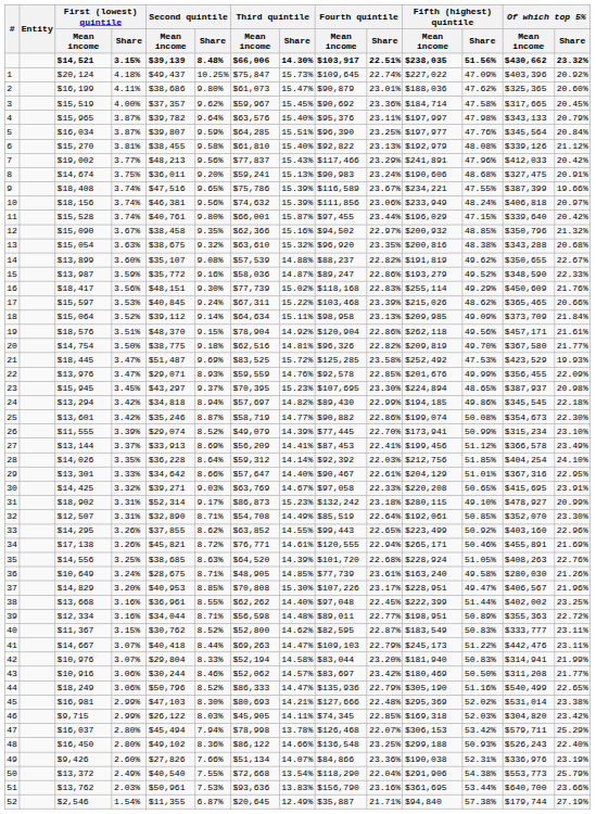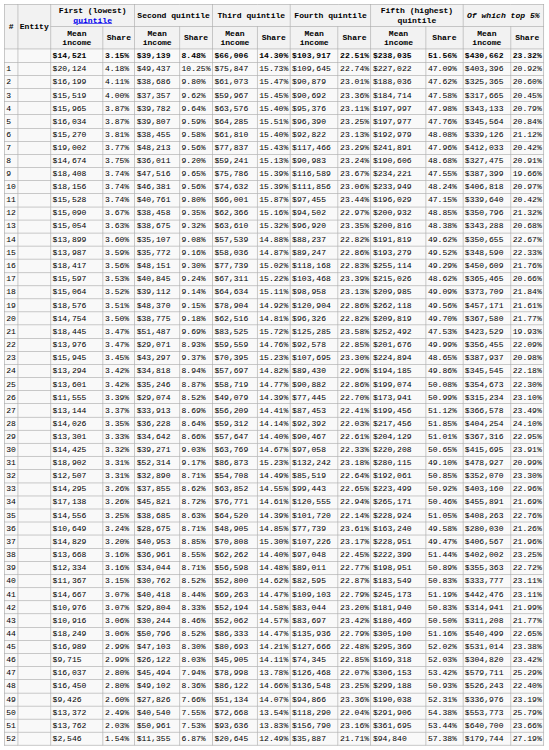 <table class="wikitable sortable">
 <tr>
 <th rowspan="2">#</th>
 <th rowspan="2">Entity</th>
 <th colspan="2">First (lowest) <a href='#'>quintile</a></th>
 <th colspan="2">Second quintile</th>
 <th colspan="2">Third quintile</th>
 <th colspan="2">Fourth quintile</th>
 <th colspan="2">Fifth (highest) quintile</th>
 <th colspan="2"><em>Of which top 5%</em></th>
 </tr>
 <tr>
 <th>Mean income</th>
 <th>Share</th>
 <th>Mean income</th>
 <th>Share</th>
 <th>Mean income</th>
 <th>Share</th>
 <th>Mean income</th>
 <th>Share</th>
 <th>Mean income</th>
 <th>Share</th>
 <th>Mean income</th>
 <th>Share</th>
 </tr>
 <tr>
 <td></td>
 <td><strong></strong></td>
 <td><strong>$14,521</strong></td>
 <td><strong>3.15%</strong></td>
 <td><strong>$39,139</strong></td>
 <td><strong>8.48%</strong></td>
 <td><strong>$66,006</strong></td>
 <td><strong>14.30%</strong></td>
 <td><strong>$103,917</strong></td>
 <td><strong>22.51%</strong></td>
 <td><strong>$238,035</strong></td>
 <td><strong>51.56%</strong></td>
 <td><strong>$430,662</strong></td>
 <td><strong>23.32%</strong></td>
 </tr>
 <tr>
 <td>1</td>
 <td></td>
 <td>$20,124</td>
 <td>4.18%</td>
 <td>$49,437</td>
 <td>10.25%</td>
 <td>$75,847</td>
 <td>15.73%</td>
 <td>$109,645</td>
 <td>22.74%</td>
 <td>$227,022</td>
 <td>47.09%</td>
 <td>$403,396</td>
 <td>20.92%</td>
 </tr>
 <tr>
 <td>2</td>
 <td></td>
 <td>$16,199</td>
 <td>4.11%</td>
 <td>$38,686</td>
 <td>9.80%</td>
 <td>$61,073</td>
 <td>15.47%</td>
 <td>$90,879</td>
 <td>23.01%</td>
 <td>$188,036</td>
 <td>47.62%</td>
 <td>$325,365</td>
 <td>20.60%</td>
 </tr>
 <tr>
 <td>3</td>
 <td></td>
 <td>$15,519</td>
 <td>4.00%</td>
 <td>$37,357</td>
 <td>9.62%</td>
 <td>$59,967</td>
 <td>15.45%</td>
 <td>$90,692</td>
 <td>23.36%</td>
 <td>$184,714</td>
 <td>47.58%</td>
 <td>$317,665</td>
 <td>20.45%</td>
 </tr>
 <tr>
 <td>4</td>
 <td></td>
 <td>$15,965</td>
 <td>3.87%</td>
 <td>$39,782</td>
 <td>9.64%</td>
 <td>$63,576</td>
 <td>15.40%</td>
 <td>$95,376</td>
 <td>23.11%</td>
 <td>$197,997</td>
 <td>47.98%</td>
 <td>$343,133</td>
 <td>20.79%</td>
 </tr>
 <tr>
 <td>5</td>
 <td></td>
 <td>$16,034</td>
 <td>3.87%</td>
 <td>$39,807</td>
 <td>9.59%</td>
 <td>$64,285</td>
 <td>15.51%</td>
 <td>$96,390</td>
 <td>23.25%</td>
 <td>$197,977</td>
 <td>47.76%</td>
 <td>$345,564</td>
 <td>20.84%</td>
 </tr>
 <tr>
 <td>6</td>
 <td></td>
 <td>$15,270</td>
 <td>3.81%</td>
 <td>$38,455</td>
 <td>9.58%</td>
 <td>$61,810</td>
 <td>15.40%</td>
 <td>$92,822</td>
 <td>23.13%</td>
 <td>$192,979</td>
 <td>48.08%</td>
 <td>$339,126</td>
 <td>21.12%</td>
 </tr>
 <tr>
 <td>7</td>
 <td></td>
 <td>$19,002</td>
 <td>3.77%</td>
 <td>$48,213</td>
 <td>9.56%</td>
 <td>$77,837</td>
 <td>15.43%</td>
 <td>$117,466</td>
 <td>23.29%</td>
 <td>$241,891</td>
 <td>47.96%</td>
 <td>$412,033</td>
 <td>20.42%</td>
 </tr>
 <tr>
 <td>8</td>
 <td></td>
 <td>$14,674</td>
 <td>3.75%</td>
 <td>$36,011</td>
 <td>9.20%</td>
 <td>$59,241</td>
 <td>15.13%</td>
 <td>$90,983</td>
 <td>23.24%</td>
 <td>$190,606</td>
 <td>48.68%</td>
 <td>$327,475</td>
 <td>20.91%</td>
 </tr>
 <tr>
 <td>9</td>
 <td></td>
 <td>$18,408</td>
 <td>3.74%</td>
 <td>$47,516</td>
 <td>9.65%</td>
 <td>$75,786</td>
 <td>15.39%</td>
 <td>$116,589</td>
 <td>23.67%</td>
 <td>$234,221</td>
 <td>47.55%</td>
 <td>$387,399</td>
 <td>19.66%</td>
 </tr>
 <tr>
 <td>10</td>
 <td></td>
 <td>$18,156</td>
 <td>3.74%</td>
 <td>$46,381</td>
 <td>9.56%</td>
 <td>$74,632</td>
 <td>15.39%</td>
 <td>$111,856</td>
 <td>23.06%</td>
 <td>$233,949</td>
 <td>48.24%</td>
 <td>$406,818</td>
 <td>20.97%</td>
 </tr>
 <tr>
 <td>11</td>
 <td></td>
 <td>$15,528</td>
 <td>3.74%</td>
 <td>$40,761</td>
 <td>9.80%</td>
 <td>$66,001</td>
 <td>15.87%</td>
 <td>$97,455</td>
 <td>23.44%</td>
 <td>$196,029</td>
 <td>47.15%</td>
 <td>$339,640</td>
 <td>20.42%</td>
 </tr>
 <tr>
 <td>12</td>
 <td></td>
 <td>$15,090</td>
 <td>3.67%</td>
 <td>$38,458</td>
 <td>9.35%</td>
 <td>$62,366</td>
 <td>15.16%</td>
 <td>$94,502</td>
 <td>22.97%</td>
 <td>$200,932</td>
 <td>48.85%</td>
 <td>$350,796</td>
 <td>21.32%</td>
 </tr>
 <tr>
 <td>13</td>
 <td></td>
 <td>$15,054</td>
 <td>3.63%</td>
 <td>$38,675</td>
 <td>9.32%</td>
 <td>$63,610</td>
 <td>15.32%</td>
 <td>$96,920</td>
 <td>23.35%</td>
 <td>$200,816</td>
 <td>48.38%</td>
 <td>$343,288</td>
 <td>20.68%</td>
 </tr>
 <tr>
 <td>14</td>
 <td></td>
 <td>$13,899</td>
 <td>3.60%</td>
 <td>$35,107</td>
 <td>9.08%</td>
 <td>$57,539</td>
 <td>14.88%</td>
 <td>$88,237</td>
 <td>22.82%</td>
 <td>$191,819</td>
 <td>49.62%</td>
 <td>$350,655</td>
 <td>22.67%</td>
 </tr>
 <tr>
 <td>15</td>
 <td></td>
 <td>$13,987</td>
 <td>3.59%</td>
 <td>$35,772</td>
 <td>9.16%</td>
 <td>$58,036</td>
 <td>14.87%</td>
 <td>$89,247</td>
 <td>22.86%</td>
 <td>$193,279</td>
 <td>49.52%</td>
 <td>$348,590</td>
 <td>22.33%</td>
 </tr>
 <tr>
 <td>16</td>
 <td></td>
 <td>$18,417</td>
 <td>3.56%</td>
 <td>$48,151</td>
 <td>9.30%</td>
 <td>$77,739</td>
 <td>15.02%</td>
 <td>$118,168</td>
 <td>22.83%</td>
 <td>$255,114</td>
 <td>49.29%</td>
 <td>$450,609</td>
 <td>21.76%</td>
 </tr>
 <tr>
 <td>17</td>
 <td></td>
 <td>$15,597</td>
 <td>3.53%</td>
 <td>$40,845</td>
 <td>9.24%</td>
 <td>$67,311</td>
 <td>15.22%</td>
 <td>$103,468</td>
 <td>23.39%</td>
 <td>$215,026</td>
 <td>48.62%</td>
 <td>$365,465</td>
 <td>20.66%</td>
 </tr>
 <tr>
 <td>18</td>
 <td></td>
 <td>$15,064</td>
 <td>3.52%</td>
 <td>$39,112</td>
 <td>9.14%</td>
 <td>$64,634</td>
 <td>15.11%</td>
 <td>$98,958</td>
 <td>23.13%</td>
 <td>$209,985</td>
 <td>49.09%</td>
 <td>$373,709</td>
 <td>21.84%</td>
 </tr>
 <tr>
 <td>19</td>
 <td></td>
 <td>$18,576</td>
 <td>3.51%</td>
 <td>$48,370</td>
 <td>9.15%</td>
 <td>$78,904</td>
 <td>14.92%</td>
 <td>$120,904</td>
 <td>22.86%</td>
 <td>$262,118</td>
 <td>49.56%</td>
 <td>$457,171</td>
 <td>21.61%</td>
 </tr>
 <tr>
 <td>20</td>
 <td></td>
 <td>$14,754</td>
 <td>3.50%</td>
 <td>$38,775</td>
 <td>9.18%</td>
 <td>$62,516</td>
 <td>14.81%</td>
 <td>$96,326</td>
 <td>22.82%</td>
 <td>$209,819</td>
 <td>49.70%</td>
 <td>$367,580</td>
 <td>21.77%</td>
 </tr>
 <tr>
 <td>21</td>
 <td></td>
 <td>$18,445</td>
 <td>3.47%</td>
 <td>$51,487</td>
 <td>9.69%</td>
 <td>$83,525</td>
 <td>15.72%</td>
 <td>$125,285</td>
 <td>23.58%</td>
 <td>$252,492</td>
 <td>47.53%</td>
 <td>$423,529</td>
 <td>19.93%</td>
 </tr>
 <tr>
 <td>22</td>
 <td></td>
 <td>$13,976</td>
 <td>3.47%</td>
 <td>$29,071</td>
 <td>8.93%</td>
 <td>$59,559</td>
 <td>14.76%</td>
 <td>$92,578</td>
 <td>22.85%</td>
 <td>$201,676</td>
 <td>49.99%</td>
 <td>$356,455</td>
 <td>22.09%</td>
 </tr>
 <tr>
 <td>23</td>
 <td></td>
 <td>$15,945</td>
 <td>3.45%</td>
 <td>$43,297</td>
 <td>9.37%</td>
 <td>$70,395</td>
 <td>15.23%</td>
 <td>$107,695</td>
 <td>23.30%</td>
 <td>$224,894</td>
 <td>48.65%</td>
 <td>$387,937</td>
 <td>20.98%</td>
 </tr>
 <tr>
 <td>24</td>
 <td></td>
 <td>$13,294</td>
 <td>3.42%</td>
 <td>$34,818</td>
 <td>8.94%</td>
 <td>$57,697</td>
 <td>14.82%</td>
 <td>$89,430</td>
-<td>22.99%</td>
+<td>22.96%</td>
 <td>$194,185</td>
 <td>49.86%</td>
 <td>$345,545</td>
 <td>22.18%</td>
 </tr>
 <tr>
 <td>25</td>
 <td></td>
 <td>$13,601</td>
 <td>3.42%</td>
 <td>$35,246</td>
 <td>8.87%</td>
 <td>$58,719</td>
 <td>14.77%</td>
 <td>$90,882</td>
 <td>22.86%</td>
 <td>$199,074</td>
 <td>50.08%</td>
 <td>$354,673</td>
 <td>22.30%</td>
 </tr>
 <tr>
 <td>26</td>
 <td></td>
 <td>$11,555</td>
 <td>3.39%</td>
 <td>$29,074</td>
 <td>8.52%</td>
 <td>$49,079</td>
 <td>14.39%</td>
 <td>$77,445</td>
 <td>22.70%</td>
 <td>$173,941</td>
 <td>50.99%</td>
 <td>$315,234</td>
 <td>23.10%</td>
 </tr>
 <tr>
 <td>27</td>
 <td></td>
 <td>$13,144</td>
 <td>3.37%</td>
 <td>$33,913</td>
 <td>8.69%</td>
 <td>$56,209</td>
 <td>14.41%</td>
 <td>$87,453</td>
 <td>22.41%</td>
 <td>$199,456</td>
 <td>51.12%</td>
 <td>$366,578</td>
 <td>23.49%</td>
 </tr>
 <tr>
 <td>28</td>
 <td></td>
 <td>$14,026</td>
 <td>3.35%</td>
 <td>$36,228</td>
 <td>8.64%</td>
 <td>$59,312</td>
 <td>14.14%</td>
 <td>$92,392</td>
 <td>22.03%</td>
-<td>$212,756</td>
+<td>$217,456</td>
 <td>51.85%</td>
 <td>$404,254</td>
 <td>24.10%</td>
 </tr>
 <tr>
 <td>29</td>
 <td></td>
 <td>$13,301</td>
 <td>3.33%</td>
 <td>$34,642</td>
 <td>8.66%</td>
 <td>$57,647</td>
 <td>14.40%</td>
 <td>$90,467</td>
 <td>22.61%</td>
 <td>$204,129</td>
 <td>51.01%</td>
 <td>$367,316</td>
 <td>22.95%</td>
 </tr>
 <tr>
 <td>30</td>
 <td></td>
 <td>$14,425</td>
 <td>3.32%</td>
 <td>$39,271</td>
 <td>9.03%</td>
 <td>$63,769</td>
 <td>14.67%</td>
 <td>$97,058</td>
 <td>22.33%</td>
 <td>$220,208</td>
 <td>50.65%</td>
 <td>$415,695</td>
 <td>23.91%</td>
 </tr>
 <tr>
 <td>31</td>
 <td></td>
 <td>$18,902</td>
 <td>3.31%</td>
 <td>$52,314</td>
 <td>9.17%</td>
 <td>$86,873</td>
 <td>15.23%</td>
 <td>$132,242</td>
 <td>23.18%</td>
 <td>$280,115</td>
 <td>49.10%</td>
 <td>$478,927</td>
 <td>20.99%</td>
 </tr>
 <tr>
 <td>32</td>
 <td></td>
 <td>$12,507</td>
 <td>3.31%</td>
 <td>$32,890</td>
 <td>8.71%</td>
 <td>$54,708</td>
 <td>14.49%</td>
 <td>$85,519</td>
 <td>22.64%</td>
 <td>$192,061</td>
 <td>50.85%</td>
 <td>$352,070</td>
 <td>23.30%</td>
 </tr>
 <tr>
 <td>33</td>
 <td></td>
 <td>$14,295</td>
 <td>3.26%</td>
 <td>$37,855</td>
 <td>8.62%</td>
 <td>$63,852</td>
 <td>14.55%</td>
 <td>$99,443</td>
 <td>22.65%</td>
 <td>$223,499</td>
 <td>50.92%</td>
 <td>$403,160</td>
 <td>22.96%</td>
 </tr>
 <tr>
 <td>34</td>
 <td></td>
 <td>$17,138</td>
 <td>3.26%</td>
 <td>$45,821</td>
 <td>8.72%</td>
 <td>$76,771</td>
 <td>14.61%</td>
 <td>$120,555</td>
 <td>22.94%</td>
 <td>$265,171</td>
 <td>50.46%</td>
 <td>$455,891</td>
 <td>21.69%</td>
 </tr>
 <tr>
 <td>35</td>
 <td></td>
 <td>$14,556</td>
 <td>3.25%</td>
 <td>$38,685</td>
 <td>8.63%</td>
 <td>$64,520</td>
 <td>14.39%</td>
 <td>$101,720</td>
-<td>22.68%</td>
+<td>22.14%</td>
 <td>$228,924</td>
 <td>51.05%</td>
 <td>$408,263</td>
 <td>22.76%</td>
 </tr>
 <tr>
 <td>36</td>
 <td></td>
 <td>$10,649</td>
 <td>3.24%</td>
 <td>$28,675</td>
 <td>8.71%</td>
 <td>$48,905</td>
 <td>14.85%</td>
 <td>$77,739</td>
 <td>23.61%</td>
 <td>$163,240</td>
 <td>49.58%</td>
 <td>$280,030</td>
 <td>21.26%</td>
 </tr>
 <tr>
 <td>37</td>
 <td></td>
 <td>$14,829</td>
 <td>3.20%</td>
 <td>$40,953</td>
 <td>8.85%</td>
 <td>$70,808</td>
 <td>15.30%</td>
 <td>$107,226</td>
 <td>23.17%</td>
 <td>$228,951</td>
 <td>49.47%</td>
 <td>$406,567</td>
 <td>21.96%</td>
 </tr>
 <tr>
 <td>38</td>
 <td></td>
 <td>$13,668</td>
 <td>3.16%</td>
 <td>$36,961</td>
 <td>8.55%</td>
 <td>$62,262</td>
 <td>14.40%</td>
 <td>$97,048</td>
 <td>22.45%</td>
 <td>$222,399</td>
 <td>51.44%</td>
 <td>$402,002</td>
 <td>23.25%</td>
 </tr>
 <tr>
 <td>39</td>
 <td></td>
 <td>$12,334</td>
 <td>3.16%</td>
 <td>$34,044</td>
 <td>8.71%</td>
 <td>$56,598</td>
 <td>14.48%</td>
 <td>$89,011</td>
 <td>22.77%</td>
 <td>$198,951</td>
 <td>50.89%</td>
 <td>$355,363</td>
 <td>22.72%</td>
 </tr>
 <tr>
 <td>40</td>
 <td></td>
 <td>$11,367</td>
 <td>3.15%</td>
 <td>$30,762</td>
 <td>8.52%</td>
 <td>$52,800</td>
 <td>14.62%</td>
 <td>$82,595</td>
 <td>22.87%</td>
 <td>$183,549</td>
 <td>50.83%</td>
 <td>$333,777</td>
 <td>23.11%</td>
 </tr>
 <tr>
 <td>41</td>
 <td></td>
 <td>$14,667</td>
 <td>3.07%</td>
 <td>$40,418</td>
 <td>8.44%</td>
 <td>$69,263</td>
 <td>14.47%</td>
 <td>$109,103</td>
 <td>22.79%</td>
 <td>$245,173</td>
-<td>51.22%</td>
+<td>51.19%</td>
 <td>$442,476</td>
 <td>23.11%</td>
 </tr>
 <tr>
 <td>42</td>
 <td></td>
 <td>$10,976</td>
 <td>3.07%</td>
 <td>$29,804</td>
 <td>8.33%</td>
 <td>$52,194</td>
 <td>14.58%</td>
 <td>$83,044</td>
 <td>23.20%</td>
 <td>$181,940</td>
 <td>50.83%</td>
 <td>$314,941</td>
 <td>21.99%</td>
 </tr>
 <tr>
 <td>43</td>
 <td></td>
 <td>$10,916</td>
 <td>3.06%</td>
 <td>$30,244</td>
 <td>8.46%</td>
 <td>$52,062</td>
 <td>14.57%</td>
 <td>$83,697</td>
 <td>23.42%</td>
 <td>$180,469</td>
 <td>50.50%</td>
 <td>$311,208</td>
 <td>21.77%</td>
 </tr>
 <tr>
 <td>44</td>
 <td></td>
 <td>$18,249</td>
 <td>3.06%</td>
 <td>$50,796</td>
 <td>8.52%</td>
 <td>$86,333</td>
 <td>14.47%</td>
 <td>$135,936</td>
 <td>22.79%</td>
 <td>$305,190</td>
 <td>51.16%</td>
 <td>$540,499</td>
 <td>22.65%</td>
 </tr>
 <tr>
 <td>45</td>
 <td></td>
-<td>$16,981</td>
+<td>$16,989</td>
 <td>2.99%</td>
 <td>$47,103</td>
 <td>8.30%</td>
 <td>$80,693</td>
 <td>14.21%</td>
 <td>$127,666</td>
 <td>22.48%</td>
 <td>$295,369</td>
 <td>52.02%</td>
 <td>$531,014</td>
 <td>23.38%</td>
 </tr>
 <tr>
 <td>46</td>
 <td></td>
 <td>$9,715</td>
 <td>2.99%</td>
 <td>$26,122</td>
 <td>8.03%</td>
 <td>$45,905</td>
 <td>14.11%</td>
 <td>$74,345</td>
 <td>22.85%</td>
 <td>$169,318</td>
 <td>52.03%</td>
 <td>$304,820</td>
 <td>23.42%</td>
 </tr>
 <tr>
 <td>47</td>
 <td></td>
 <td>$16,037</td>
 <td>2.80%</td>
 <td>$45,494</td>
 <td>7.94%</td>
 <td>$78,998</td>
 <td>13.78%</td>
 <td>$126,468</td>
 <td>22.07%</td>
 <td>$306,153</td>
 <td>53.42%</td>
 <td>$579,711</td>
 <td>25.29%</td>
 </tr>
 <tr>
 <td>48</td>
 <td></td>
 <td>$16,450</td>
 <td>2.80%</td>
 <td>$49,102</td>
 <td>8.36%</td>
 <td>$86,122</td>
 <td>14.66%</td>
 <td>$136,548</td>
 <td>23.25%</td>
 <td>$299,188</td>
 <td>50.93%</td>
 <td>$526,243</td>
 <td>22.40%</td>
 </tr>
 <tr>
 <td>49</td>
 <td></td>
 <td>$9,426</td>
 <td>2.60%</td>
 <td>$27,826</td>
 <td>7.66%</td>
 <td>$51,134</td>
 <td>14.07%</td>
-<td>$84,866</td>
+<td>$94,866</td>
 <td>23.36%</td>
 <td>$190,038</td>
 <td>52.31%</td>
 <td>$336,976</td>
 <td>23.19%</td>
 </tr>
 <tr>
 <td>50</td>
 <td></td>
 <td>$13,372</td>
 <td>2.49%</td>
 <td>$40,540</td>
 <td>7.55%</td>
 <td>$72,668</td>
 <td>13.54%</td>
 <td>$118,290</td>
 <td>22.04%</td>
 <td>$291,906</td>
 <td>54.38%</td>
 <td>$553,773</td>
 <td>25.79%</td>
 </tr>
 <tr>
 <td>51</td>
 <td></td>
 <td>$13,762</td>
 <td>2.03%</td>
 <td>$50,961</td>
 <td>7.53%</td>
 <td>$93,636</td>
 <td>13.83%</td>
 <td>$156,790</td>
 <td>23.16%</td>
 <td>$361,695</td>
 <td>53.44%</td>
 <td>$640,700</td>
 <td>23.66%</td>
 </tr>
 <tr>
 <td>52</td>
 <td></td>
 <td>$2,546</td>
 <td>1.54%</td>
 <td>$11,355</td>
 <td>6.87%</td>
 <td>$20,645</td>
 <td>12.49%</td>
 <td>$35,887</td>
 <td>21.71%</td>
 <td>$94,840</td>
 <td>57.38%</td>
 <td>$179,744</td>
 <td>27.19%</td>
 </tr>
 </table>
